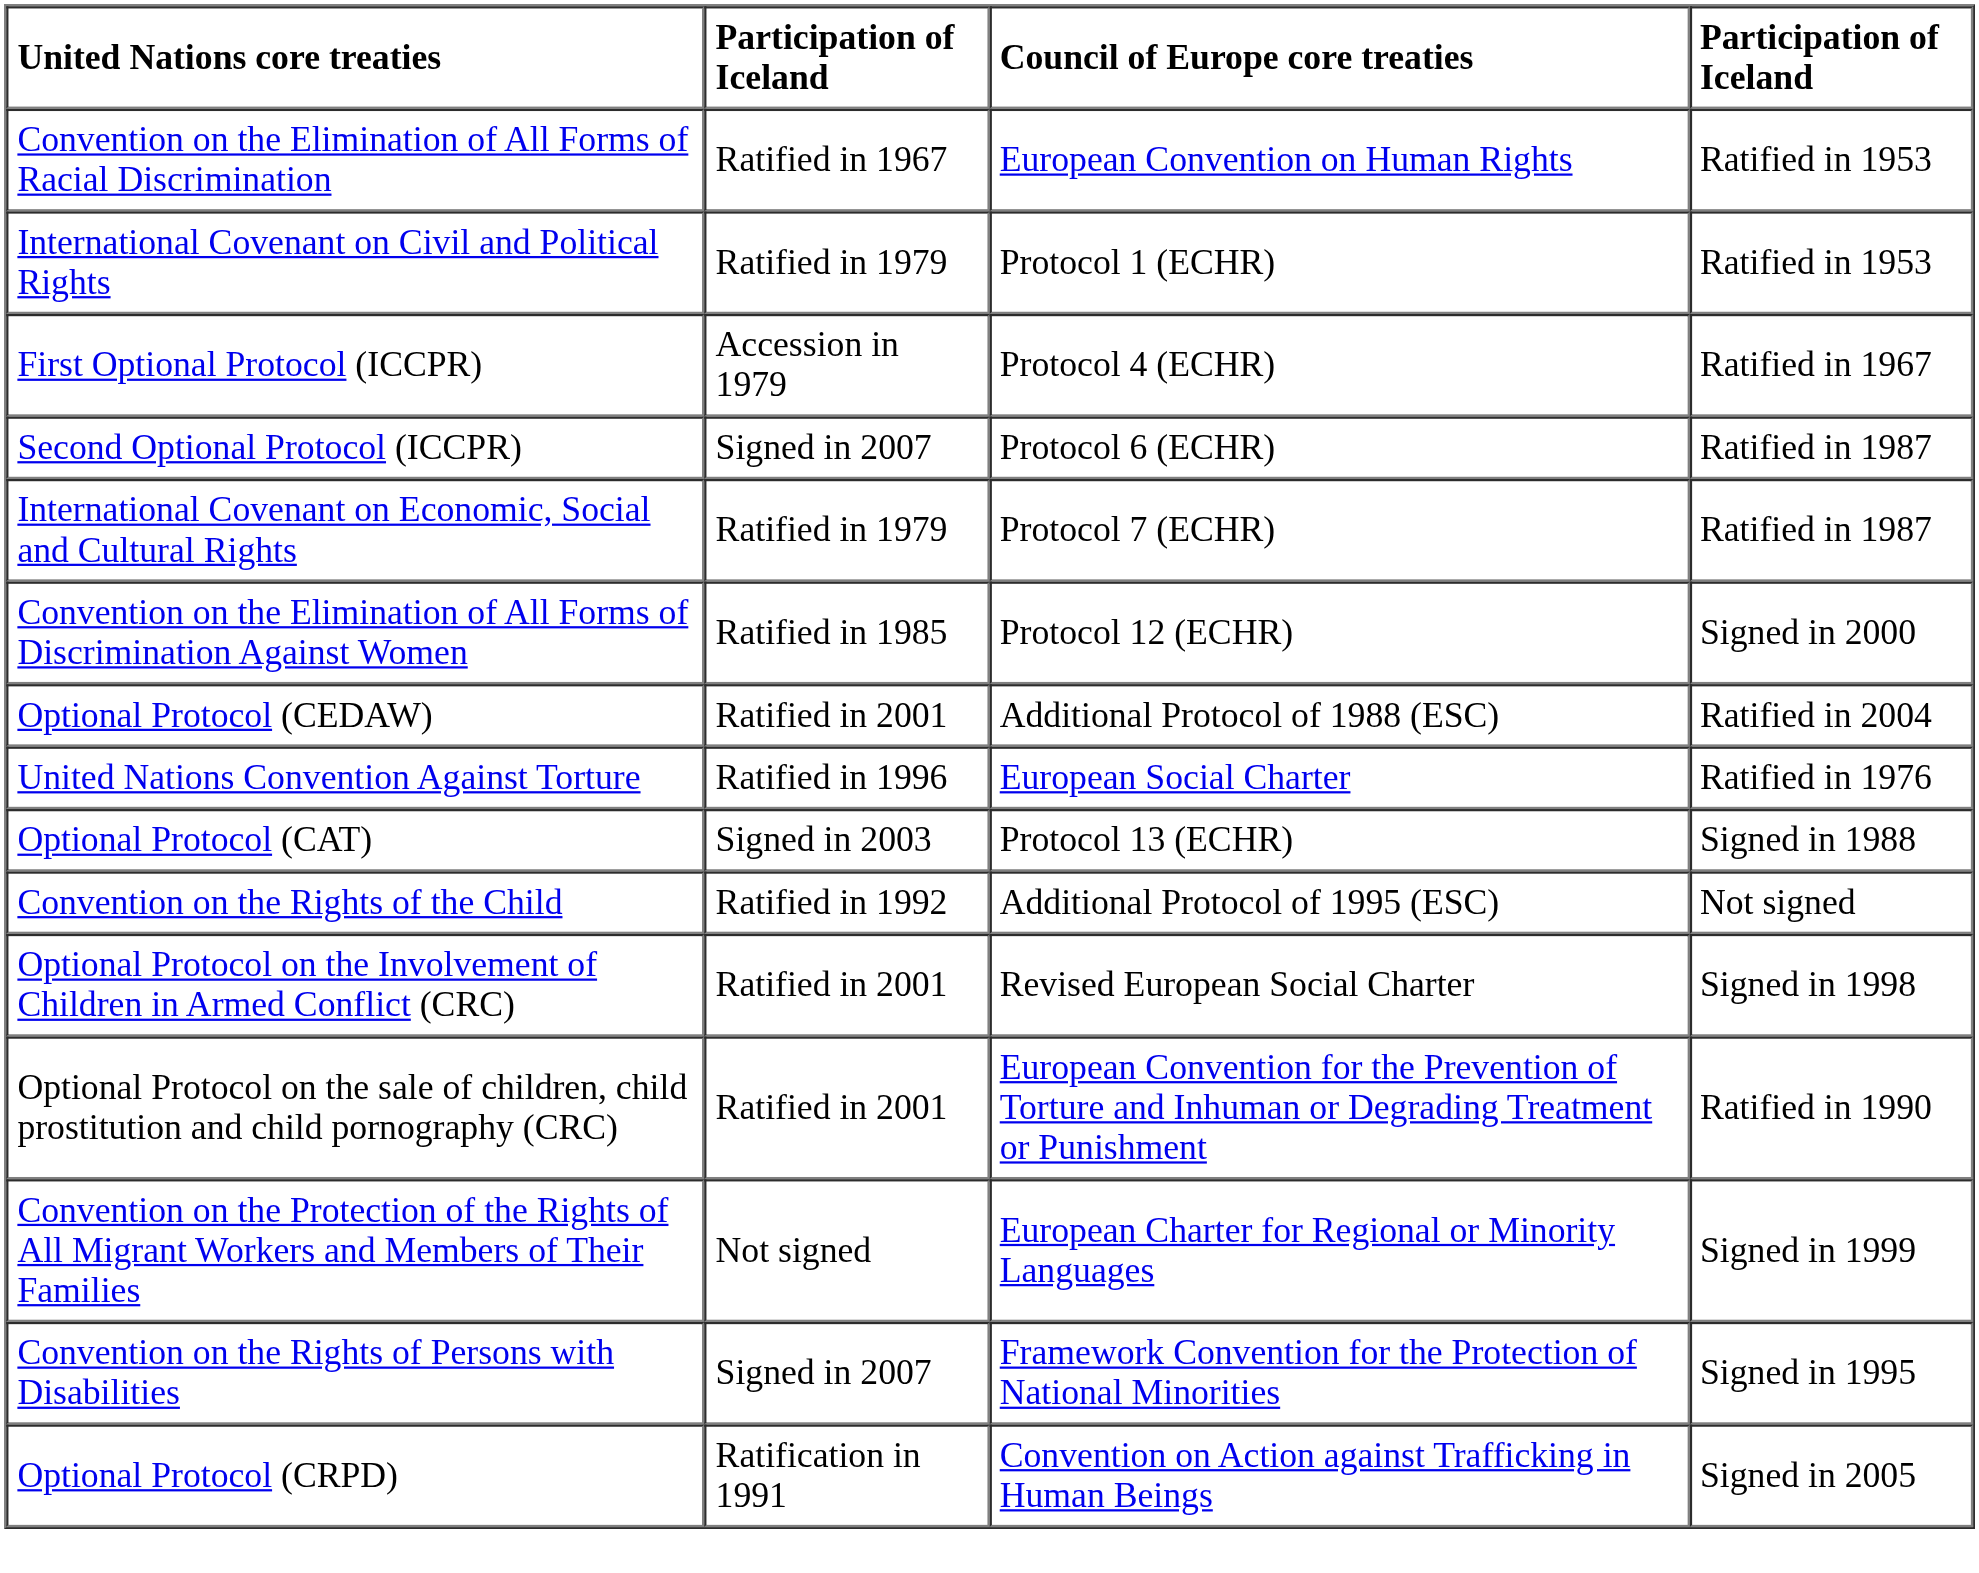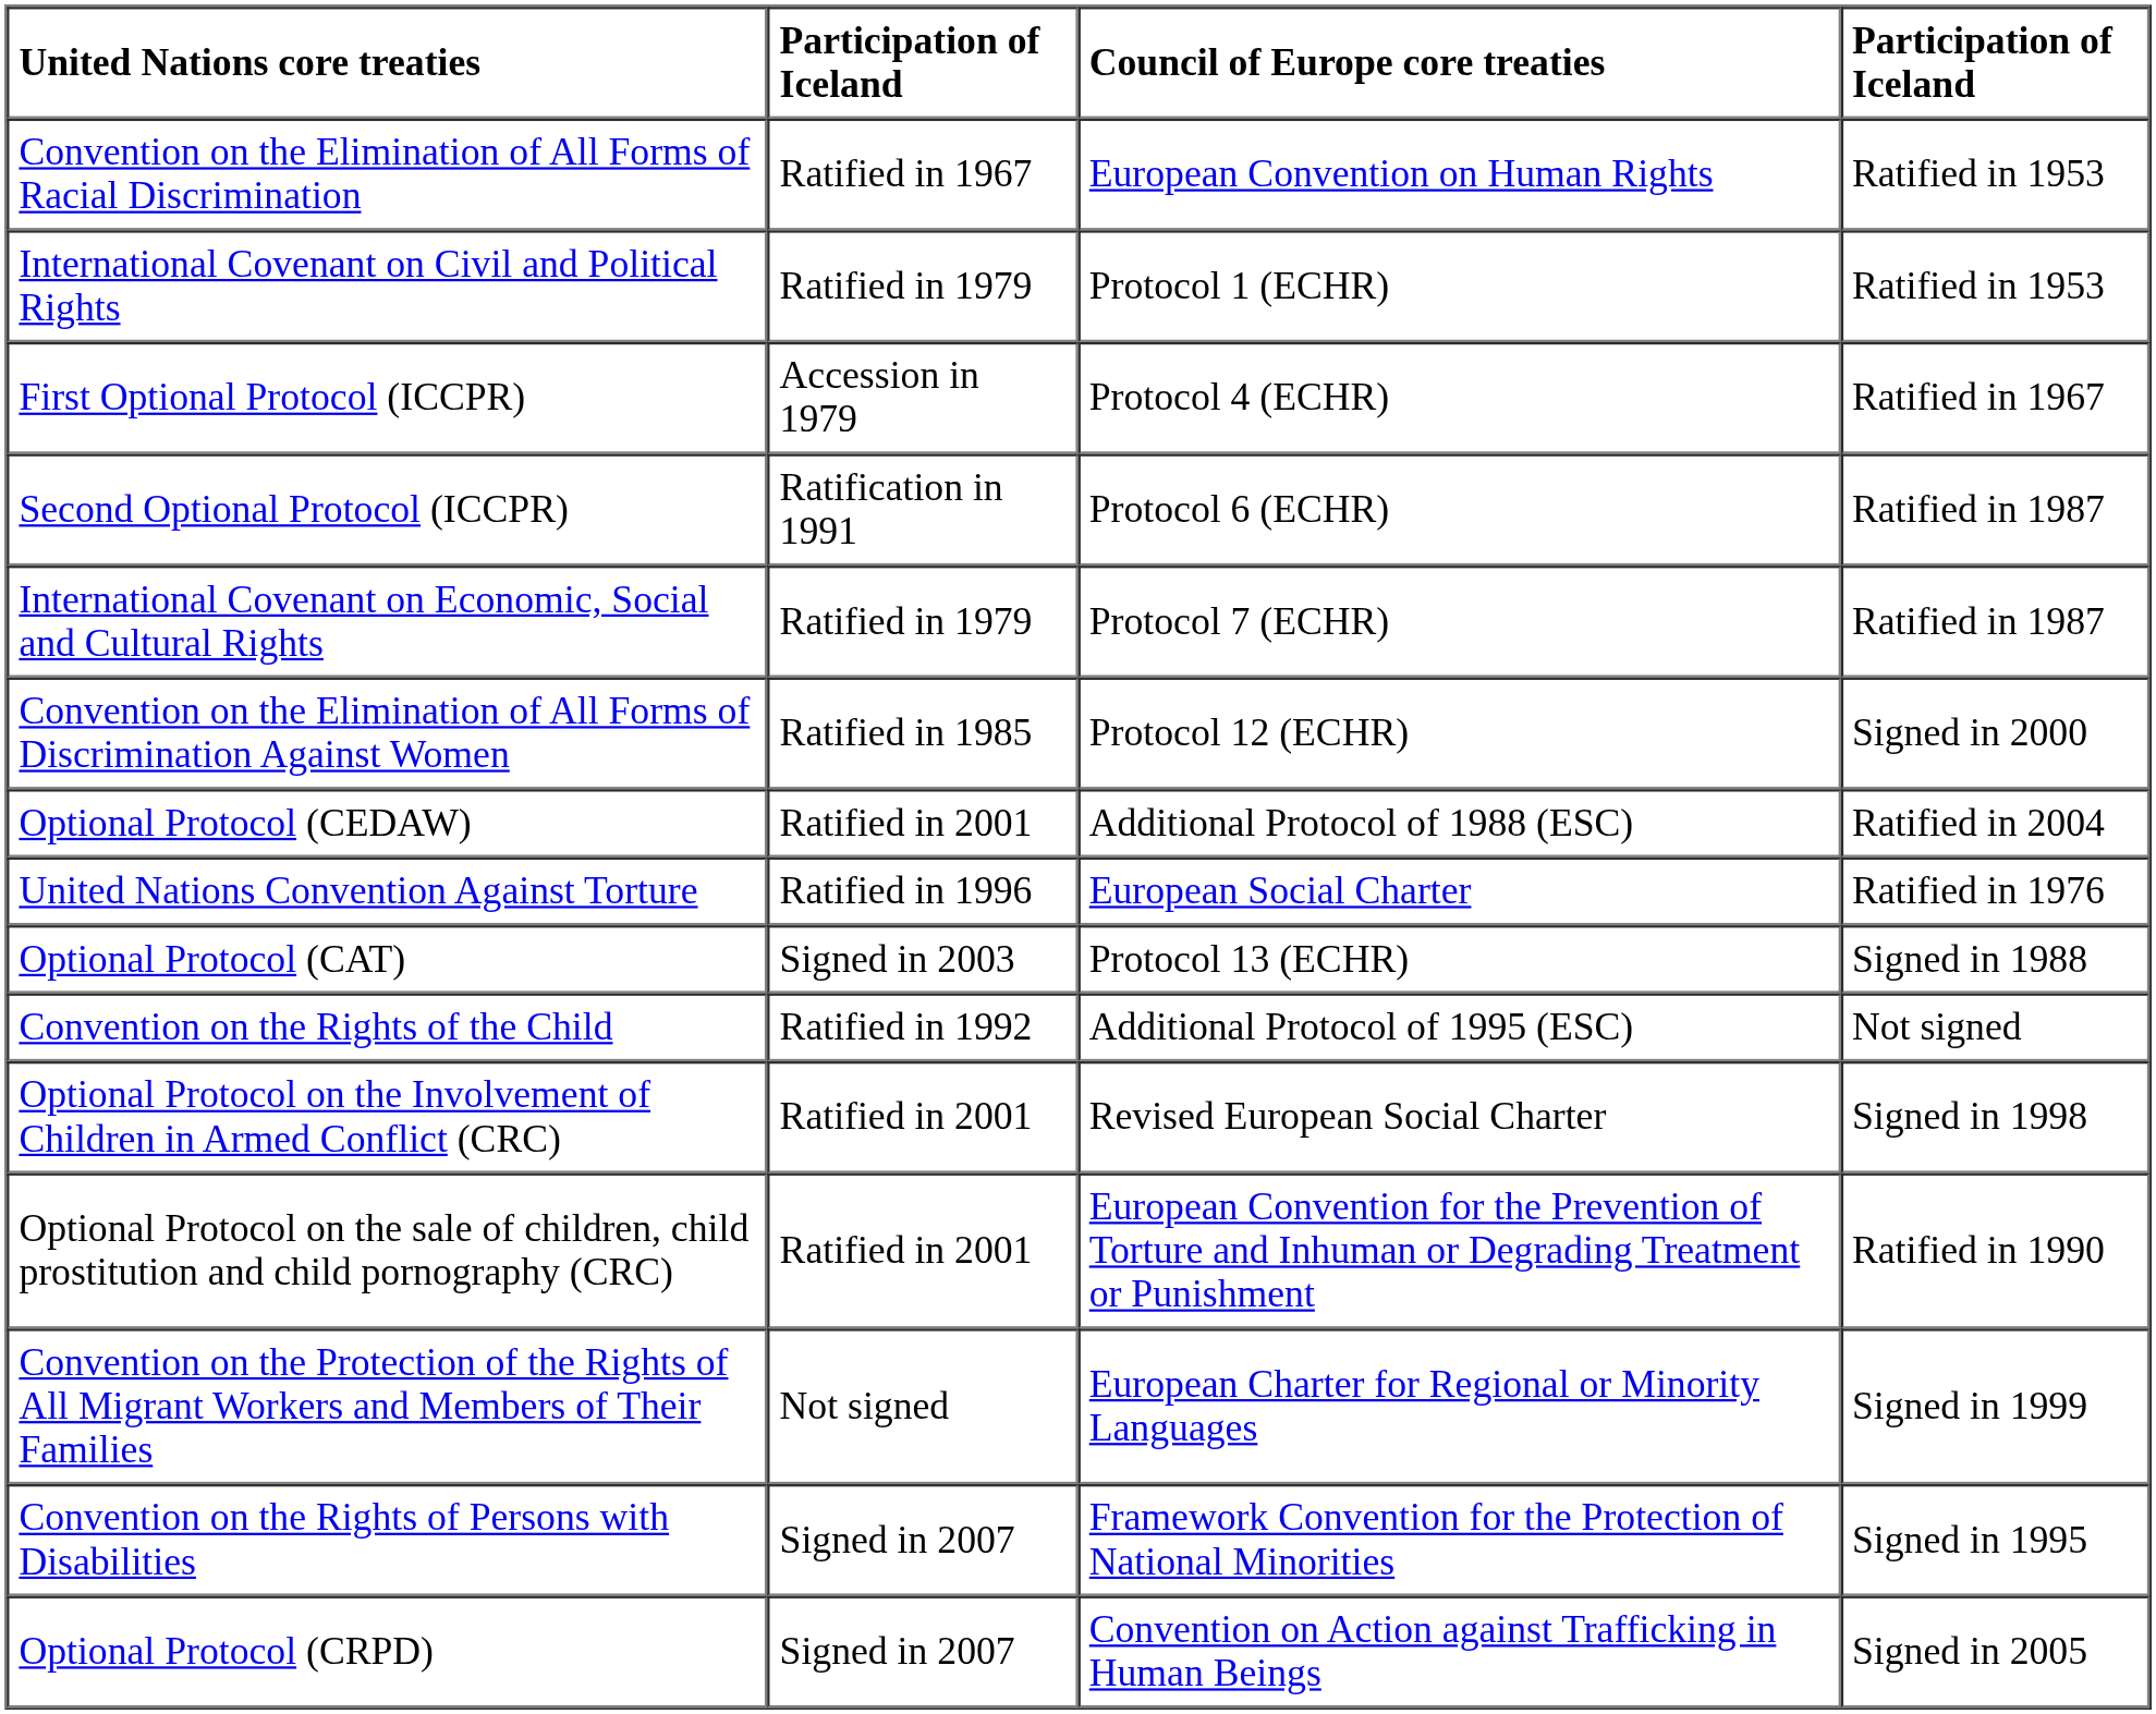 <table border=1 cellpadding=4 cellspacing=0>
 <tr>
 <td><strong>United Nations core treaties</strong></td>
 <td><strong>Participation of Iceland</strong></td>
 <td><strong>Council of Europe core treaties</strong></td>
 <td><strong>Participation of Iceland</strong></td>
 </tr>
 <tr>
 <td><a href='#'>Convention on the Elimination of All Forms of Racial Discrimination</a></td>
 <td>Ratified in 1967</td>
 <td><a href='#'>European Convention on Human Rights</a></td>
 <td>Ratified in 1953</td>
 </tr>
 <tr>
 <td><a href='#'>International Covenant on Civil and Political Rights</a></td>
 <td>Ratified in 1979</td>
 <td>Protocol 1 (ECHR)</td>
 <td>Ratified in 1953</td>
 </tr>
 <tr>
 <td><a href='#'>First Optional Protocol</a> (ICCPR)</td>
 <td>Accession in 1979</td>
 <td>Protocol 4 (ECHR)</td>
 <td>Ratified in 1967</td>
 </tr>
 <tr>
 <td><a href='#'>Second Optional Protocol</a> (ICCPR)</td>
-<td>Signed in 2007</td>
+<td>Ratification in 1991</td>
 <td>Protocol 6 (ECHR)</td>
 <td>Ratified in 1987</td>
 </tr>
 <tr>
 <td><a href='#'>International Covenant on Economic, Social and Cultural Rights</a></td>
 <td>Ratified in 1979</td>
 <td>Protocol 7 (ECHR)</td>
 <td>Ratified in 1987</td>
 </tr>
 <tr>
 <td><a href='#'>Convention on the Elimination of All Forms of Discrimination Against Women</a></td>
 <td>Ratified in 1985</td>
 <td>Protocol 12 (ECHR)</td>
 <td>Signed in 2000</td>
 </tr>
 <tr>
 <td><a href='#'>Optional Protocol</a> (CEDAW)</td>
 <td>Ratified in 2001</td>
 <td>Additional Protocol of 1988 (ESC)</td>
 <td>Ratified in 2004</td>
 </tr>
 <tr>
 <td><a href='#'>United Nations Convention Against Torture</a></td>
 <td>Ratified in 1996</td>
 <td><a href='#'>European Social Charter</a></td>
 <td>Ratified in 1976</td>
 </tr>
 <tr>
 <td><a href='#'>Optional Protocol</a> (CAT)</td>
 <td>Signed in 2003</td>
 <td>Protocol 13 (ECHR)</td>
 <td>Signed in 1988</td>
 </tr>
 <tr>
 <td><a href='#'>Convention on the Rights of the Child</a></td>
 <td>Ratified in 1992</td>
 <td>Additional Protocol of 1995 (ESC)</td>
 <td>Not signed</td>
 </tr>
 <tr>
 <td><a href='#'>Optional Protocol on the Involvement of Children in Armed Conflict</a> (CRC)</td>
 <td>Ratified in 2001</td>
 <td>Revised European Social Charter</td>
 <td>Signed in 1998</td>
 </tr>
 <tr>
 <td>Optional Protocol on the sale of children, child prostitution and child pornography (CRC)</td>
 <td>Ratified in 2001</td>
 <td><a href='#'>European Convention for the Prevention of Torture and Inhuman or Degrading Treatment or Punishment</a></td>
 <td>Ratified in 1990</td>
 </tr>
 <tr>
 <td><a href='#'>Convention on the Protection of the Rights of All Migrant Workers and Members of Their Families</a></td>
 <td>Not signed</td>
 <td><a href='#'>European Charter for Regional or Minority Languages</a></td>
 <td>Signed in 1999</td>
 </tr>
 <tr>
 <td><a href='#'>Convention on the Rights of Persons with Disabilities</a></td>
 <td>Signed in 2007</td>
 <td><a href='#'>Framework Convention for the Protection of National Minorities</a></td>
 <td>Signed in 1995</td>
 </tr>
 <tr>
 <td><a href='#'>Optional Protocol</a> (CRPD)</td>
-<td>Ratification in 1991</td>
+<td>Signed in 2007</td>
 <td><a href='#'>Convention on Action against Trafficking in Human Beings</a></td>
 <td>Signed in 2005</td>
 </tr>
 </table>
